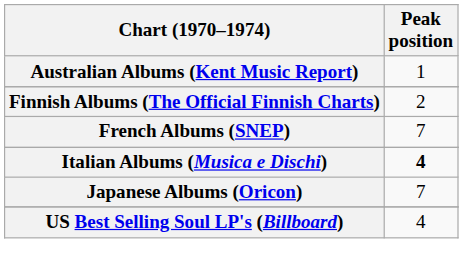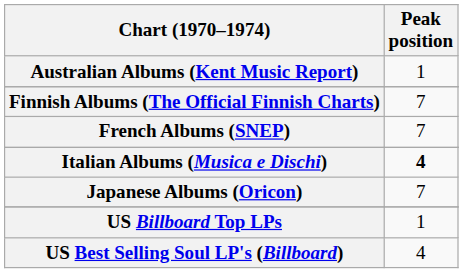 <table class="wikitable sortable plainrowheaders">
 <tr>
 <th scope="col">Chart (1970–1974)</th>
 <th scope="col">Peak<br>position</th>
 </tr>
 <tr>
 <th scope="row">Australian Albums (<a href='#'>Kent Music Report</a>)</th>
 <td style="text-align: center;">1</td>
 </tr>
 <tr>
 </tr>
 <tr>
 </tr>
 <tr>
 <th scope="row">Finnish Albums (<a href='#'>The Official Finnish Charts</a>)</th>
-<td style="text-align: center;">2</td>
+<td style="text-align: center;">7</td>
 </tr>
 <tr>
 <th scope="row">French Albums (<a href='#'>SNEP</a>)</th>
 <td style="text-align: center;">7</td>
 </tr>
 <tr>
 </tr>
 <tr>
 <th scope="row">Italian Albums (<em><a href='#'>Musica e Dischi</a></em>)</th>
 <td style="text-align: center;"><strong>4</strong></td>
 </tr>
 <tr>
 <th scope="row">Japanese Albums (<a href='#'>Oricon</a>)</th>
 <td style="text-align: center;">7</td>
 </tr>
 <tr>
 </tr>
 <tr>
 </tr>
 <tr>
+<th scope="row">US <a href='#'><em>Billboard</em> Top LPs</a></th>
+<td style="text-align:center;">1</td>
+</tr>
+<tr>
 <th scope="row">US <a href='#'>Best Selling Soul LP's</a> (<em><a href='#'>Billboard</a></em>)</th>
 <td style="text-align:center;">4</td>
 </tr>
 </table>
